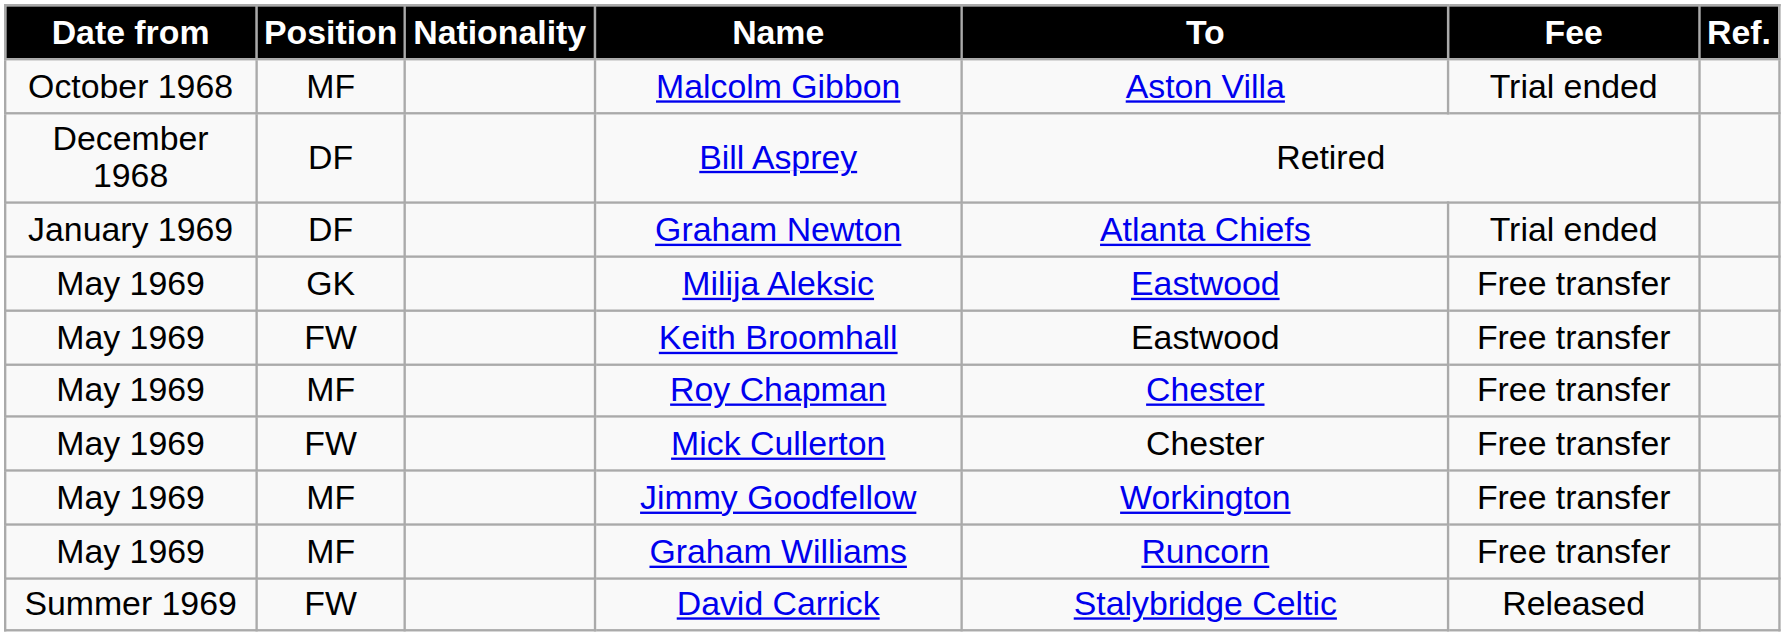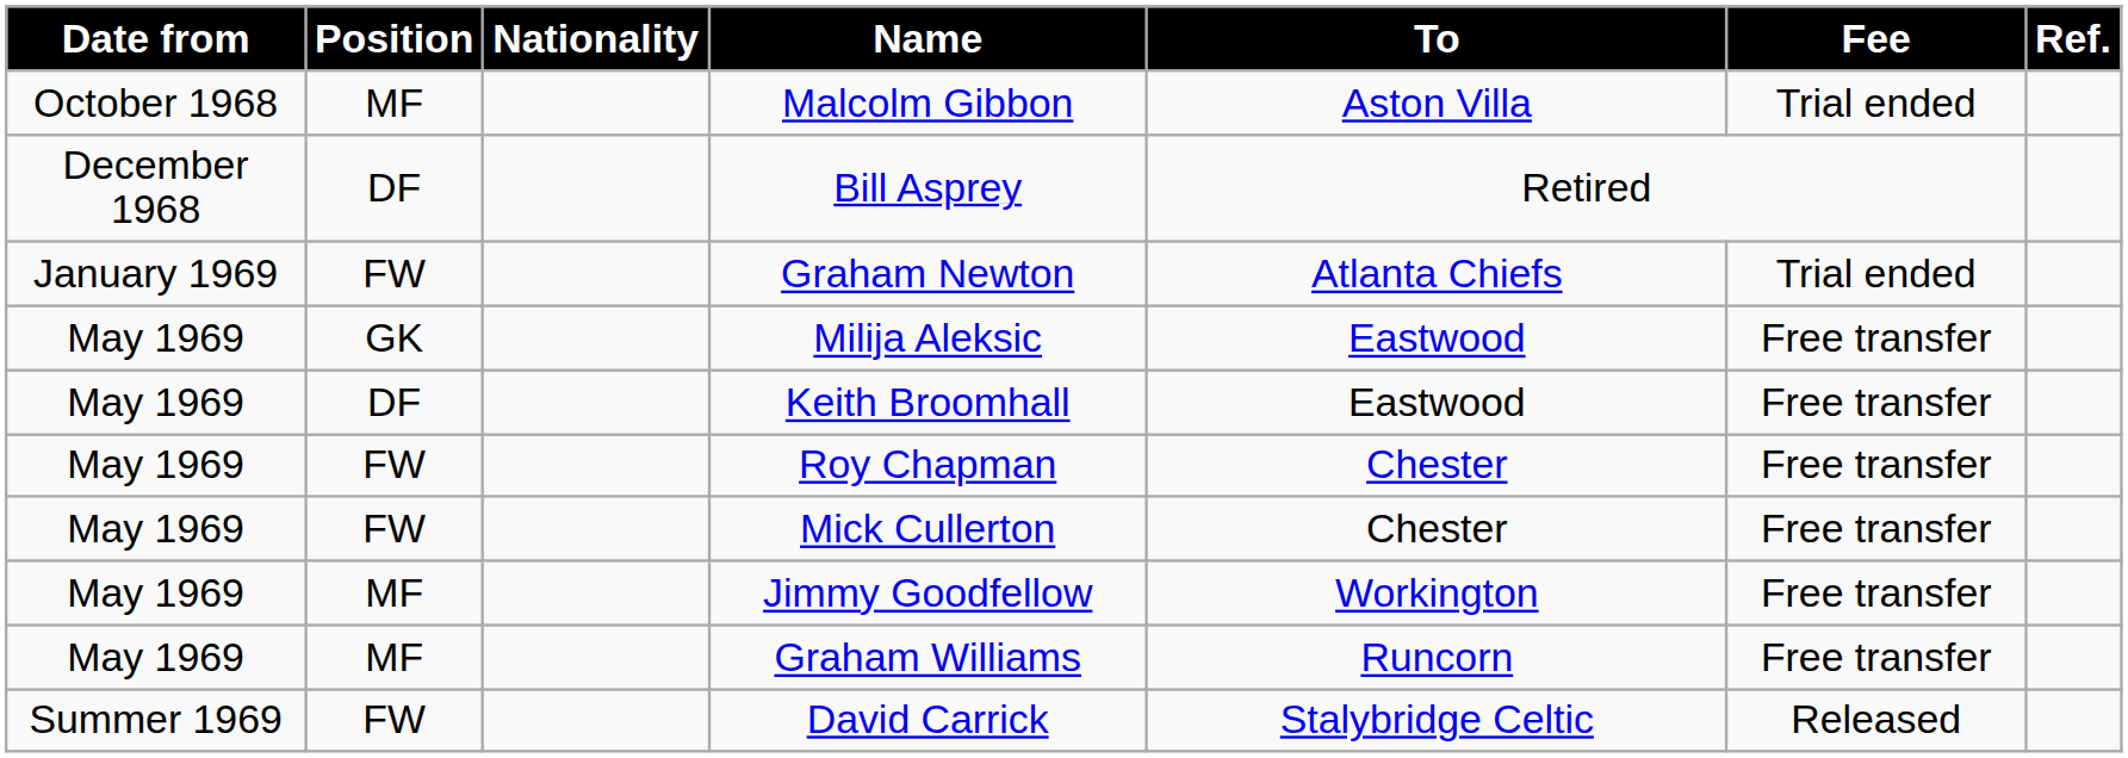 <table class="wikitable" style="text-align:center; font-size:90%; ">
 <tr>
 <th style="background:#000000; color:white; width:100px;">Date from</th>
 <th style="background:#000000; color:white; width:50px;">Position</th>
 <th style="background:#000000; color:white; width:50px;">Nationality</th>
 <th style="background:#000000; color:white; width:150px;">Name</th>
 <th style="background:#000000; color:white; width:200px;">To</th>
 <th style="background:#000000; color:white; width:100px;">Fee</th>
 <th style="background:#000000; color:white; width:25px;">Ref.</th>
 </tr>
 <tr>
 <td>October 1968</td>
 <td>MF</td>
 <td></td>
 <td><a href='#'>Malcolm Gibbon</a></td>
 <td><a href='#'>Aston Villa</a></td>
 <td>Trial ended</td>
 <td></td>
 </tr>
 <tr>
 <td>December 1968</td>
 <td>DF</td>
 <td></td>
 <td><a href='#'>Bill Asprey</a></td>
 <td colspan="2">Retired</td>
 <td></td>
 </tr>
 <tr>
 <td>January 1969</td>
-<td>DF</td>
+<td>FW</td>
 <td></td>
 <td><a href='#'>Graham Newton</a></td>
 <td> <a href='#'>Atlanta Chiefs</a></td>
 <td>Trial ended</td>
 <td></td>
 </tr>
 <tr>
 <td>May 1969</td>
 <td>GK</td>
 <td></td>
 <td><a href='#'>Milija Aleksic</a></td>
 <td><a href='#'>Eastwood</a></td>
 <td>Free transfer</td>
 <td></td>
 </tr>
 <tr>
 <td>May 1969</td>
-<td>FW</td>
+<td>DF</td>
 <td></td>
 <td><a href='#'>Keith Broomhall</a></td>
 <td>Eastwood</td>
 <td>Free transfer</td>
 <td></td>
 </tr>
 <tr>
 <td>May 1969</td>
-<td>MF</td>
+<td>FW</td>
 <td></td>
 <td><a href='#'>Roy Chapman</a></td>
 <td><a href='#'>Chester</a></td>
 <td>Free transfer</td>
 <td></td>
 </tr>
 <tr>
 <td>May 1969</td>
 <td>FW</td>
 <td></td>
 <td><a href='#'>Mick Cullerton</a></td>
 <td>Chester</td>
 <td>Free transfer</td>
 <td></td>
 </tr>
 <tr>
 <td>May 1969</td>
 <td>MF</td>
 <td></td>
 <td><a href='#'>Jimmy Goodfellow</a></td>
 <td><a href='#'>Workington</a></td>
 <td>Free transfer</td>
 <td></td>
 </tr>
 <tr>
 <td>May 1969</td>
 <td>MF</td>
 <td></td>
 <td><a href='#'>Graham Williams</a></td>
 <td><a href='#'>Runcorn</a></td>
 <td>Free transfer</td>
 <td></td>
 </tr>
 <tr>
 <td>Summer 1969</td>
 <td>FW</td>
 <td></td>
 <td><a href='#'>David Carrick</a></td>
 <td><a href='#'>Stalybridge Celtic</a></td>
 <td>Released</td>
 <td></td>
 </tr>
 </table>
